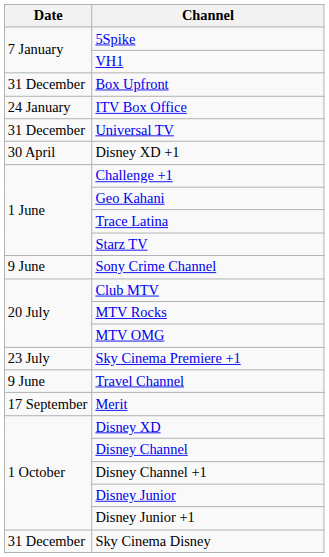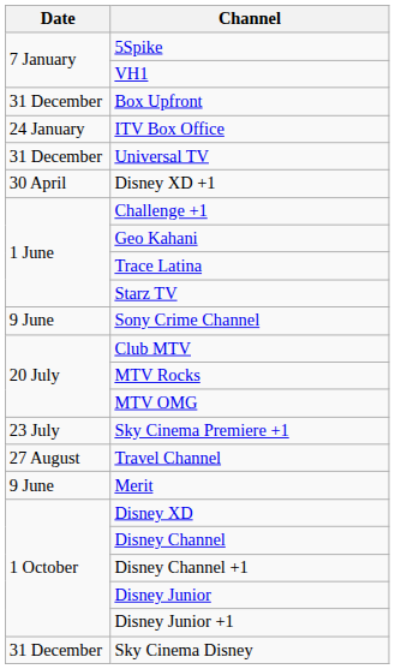 <table class="wikitable">
 <tr>
 <th width=90>Date</th>
 <th width=250>Channel</th>
 </tr>
 <tr>
 <td rowspan="2">7 January</td>
 <td><a href='#'>5Spike</a></td>
 </tr>
 <tr>
 <td><a href='#'>VH1</a></td>
 </tr>
 <tr>
 <td>31 December</td>
 <td><a href='#'>Box Upfront</a></td>
 </tr>
 <tr>
 <td>24 January</td>
 <td><a href='#'>ITV Box Office</a></td>
 </tr>
 <tr>
 <td>31 December</td>
 <td><a href='#'>Universal TV</a></td>
 </tr>
 <tr>
 <td>30 April</td>
 <td>Disney XD +1</td>
 </tr>
 <tr>
 <td rowspan="4">1 June</td>
 <td><a href='#'>Challenge +1</a></td>
 </tr>
 <tr>
 <td><a href='#'>Geo Kahani</a></td>
 </tr>
 <tr>
 <td><a href='#'>Trace Latina</a></td>
 </tr>
 <tr>
 <td><a href='#'>Starz TV</a></td>
 </tr>
 <tr>
 <td>9 June</td>
 <td><a href='#'>Sony Crime Channel</a></td>
 </tr>
 <tr>
 <td rowspan="3">20 July</td>
 <td><a href='#'>Club MTV</a></td>
 </tr>
 <tr>
 <td><a href='#'>MTV Rocks</a></td>
 </tr>
 <tr>
 <td><a href='#'>MTV OMG</a></td>
 </tr>
 <tr>
 <td>23 July</td>
 <td><a href='#'>Sky Cinema Premiere +1</a></td>
 </tr>
 <tr>
-<td>9 June</td>
+<td>27 August</td>
 <td><a href='#'>Travel Channel</a></td>
 </tr>
 <tr>
-<td>17 September</td>
+<td>9 June</td>
 <td><a href='#'>Merit</a></td>
 </tr>
 <tr>
 <td rowspan="5">1 October</td>
 <td><a href='#'>Disney XD</a></td>
 </tr>
 <tr>
 <td><a href='#'>Disney Channel</a></td>
 </tr>
 <tr>
 <td>Disney Channel +1</td>
 </tr>
 <tr>
 <td><a href='#'>Disney Junior</a></td>
 </tr>
 <tr>
 <td>Disney Junior +1</td>
 </tr>
 <tr>
 <td>31 December</td>
 <td>Sky Cinema Disney</td>
 </tr>
 </table>
